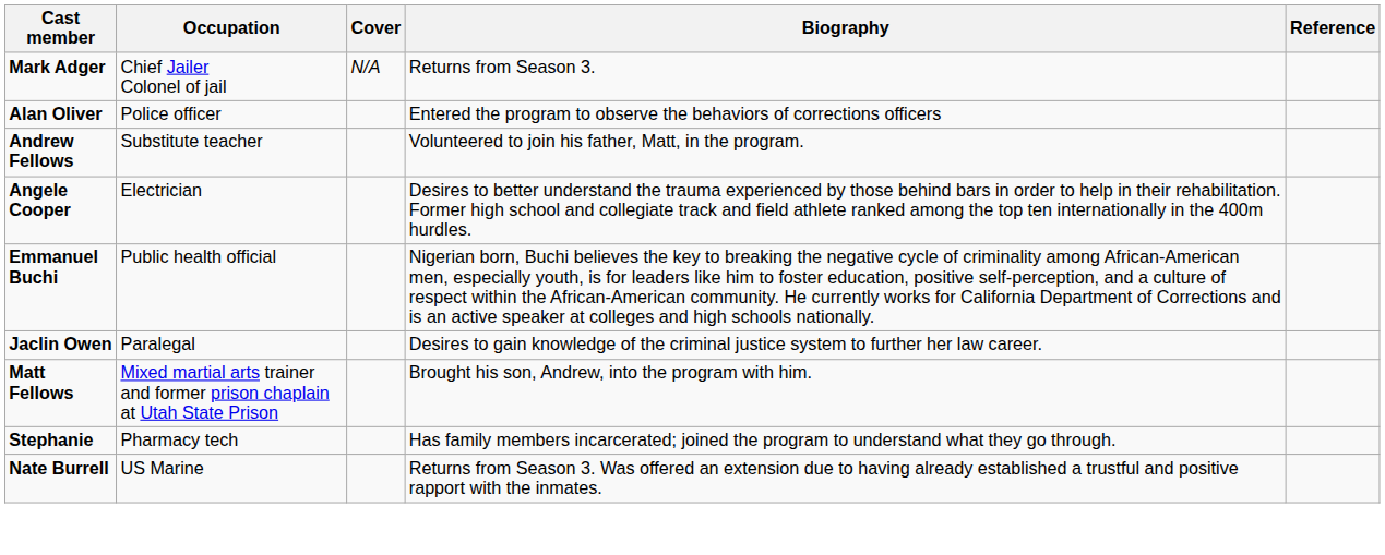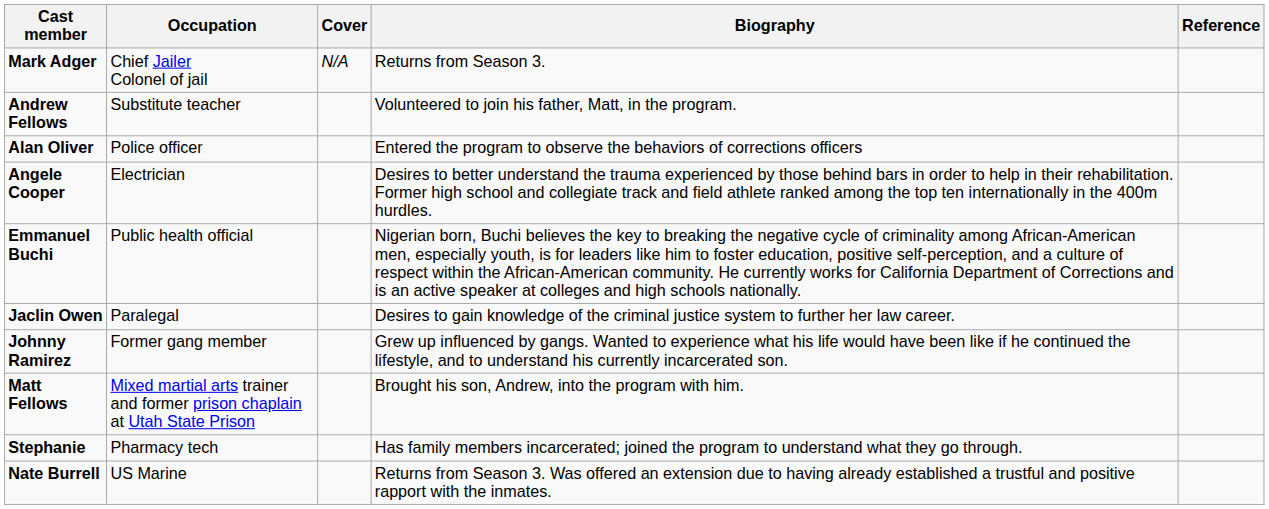 <table class="wikitable sortable">
 <tr valign="center">
 <th>Cast member</th>
 <th>Occupation</th>
 <th>Cover</th>
 <th>Biography</th>
 <th>Reference</th>
 </tr>
 <tr valign="top">
 <td><strong>Mark Adger</strong></td>
 <td>Chief <a href='#'>Jailer</a> <br> Colonel of jail</td>
 <td><em>N/A</em></td>
 <td>Returns from Season 3.</td>
 <td></td>
 </tr>
 <tr valign="top">
+<td><strong>Andrew Fellows</strong></td>
+<td>Substitute teacher</td>
+<td></td>
+<td>Volunteered to join his father, Matt, in the program.</td>
+<td></td>
+</tr>
+<tr valign="top">
 <td><strong>Alan Oliver</strong></td>
 <td>Police officer</td>
 <td></td>
 <td>Entered the program to observe the behaviors of corrections officers</td>
-<td></td>
-</tr>
-<tr valign="top">
-<td><strong>Andrew Fellows</strong></td>
-<td>Substitute teacher</td>
-<td></td>
-<td>Volunteered to join his father, Matt, in the program.</td>
 <td></td>
 </tr>
 <tr valign="top">
 <td><strong> Angele Cooper</strong> </td>
 <td>Electrician</td>
 <td></td>
 <td>Desires to better understand the trauma experienced by those behind bars in order to help in their rehabilitation. Former high school and collegiate track and field athlete ranked among the top ten internationally in the 400m hurdles.</td>
 <td></td>
 </tr>
 <tr valign="top">
 <td><strong>Emmanuel Buchi</strong></td>
 <td>Public health official</td>
 <td></td>
 <td>Nigerian born, Buchi believes the key to breaking the negative cycle of criminality among African-American men, especially youth, is for leaders like him to foster education, positive self-perception, and a culture of respect within the African-American community. He currently works for California Department of Corrections and is an active speaker at colleges and high schools nationally.</td>
 <td></td>
 </tr>
 <tr valign="top">
 <td><strong>Jaclin Owen</strong> </td>
 <td>Paralegal</td>
 <td></td>
 <td>Desires to gain knowledge of the criminal justice system to further her law career.</td>
 <td></td>
 </tr>
 <tr valign="top">
+<td><strong>Johnny Ramirez</strong></td>
+<td>Former gang member</td>
+<td></td>
+<td>Grew up influenced by gangs. Wanted to experience what his life would have been like if he continued the lifestyle, and to understand his currently incarcerated son.</td>
+<td></td>
+</tr>
+<tr valign="top">
 <td><strong>Matt Fellows</strong> </td>
 <td><a href='#'>Mixed martial arts</a> trainer and former <a href='#'>prison chaplain</a> at <a href='#'>Utah State Prison</a></td>
 <td></td>
 <td>Brought his son, Andrew, into the program with him.</td>
 <td></td>
 </tr>
 <tr valign="top">
 <td><strong>Stephanie</strong></td>
 <td>Pharmacy tech</td>
 <td></td>
 <td>Has family members incarcerated; joined the program to understand what they go through.</td>
 <td></td>
 </tr>
 <tr valign="top">
 <td><strong>Nate Burrell</strong></td>
 <td>US Marine</td>
 <td></td>
 <td>Returns from Season 3. Was offered an extension due to having already established a trustful and positive rapport with the inmates.</td>
 <td></td>
 </tr>
 </table>
